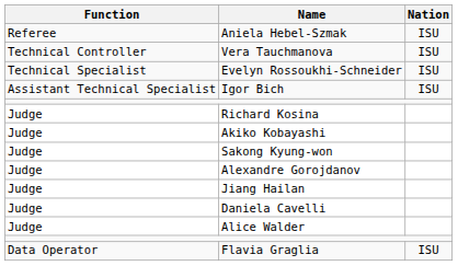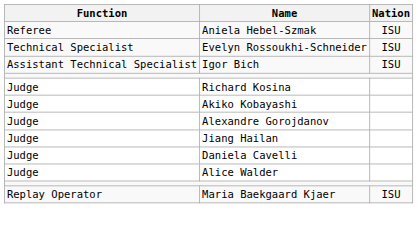 <table class="wikitable">
 <tr>
 <th>Function</th>
 <th>Name</th>
 <th>Nation</th>
 </tr>
 <tr>
 <td>Referee</td>
 <td>Aniela Hebel-Szmak</td>
-<td style="text-align: center">ISU</td>
-</tr>
-<tr>
-<td>Technical Controller</td>
-<td>Vera Tauchmanova</td>
 <td style="text-align: center">ISU</td>
 </tr>
 <tr>
 <td>Technical Specialist</td>
 <td>Evelyn Rossoukhi-Schneider</td>
 <td style="text-align: center">ISU</td>
 </tr>
 <tr>
 <td>Assistant Technical Specialist</td>
 <td>Igor Bich</td>
 <td style="text-align: center">ISU</td>
 </tr>
 <tr>
 <td colspan=3></td>
 </tr>
 <tr style="background-color: white">
 <td>Judge</td>
 <td>Richard Kosina</td>
 <td></td>
 </tr>
 <tr style="background-color: white">
 <td>Judge</td>
 <td>Akiko Kobayashi</td>
 <td></td>
 </tr>
 <tr style="background-color: white">
 <td>Judge</td>
-<td>Sakong Kyung-won</td>
-<td></td>
-</tr>
-<tr style="background-color: white">
-<td>Judge</td>
 <td>Alexandre Gorojdanov</td>
 <td></td>
 </tr>
 <tr style="background-color: white">
 <td>Judge</td>
 <td>Jiang Hailan</td>
 <td></td>
 </tr>
 <tr style="background-color: white">
 <td>Judge</td>
 <td>Daniela Cavelli</td>
 <td></td>
 </tr>
 <tr style="background-color: white">
 <td>Judge</td>
 <td>Alice Walder</td>
 <td></td>
 </tr>
 <tr>
 <td colspan=3></td>
 </tr>
 <tr>
-<td>Data Operator</td>
-<td>Flavia Graglia</td>
+<td>Replay Operator</td>
+<td>Maria Baekgaard Kjaer</td>
 <td style="text-align: center">ISU</td>
 </tr>
 </table>
